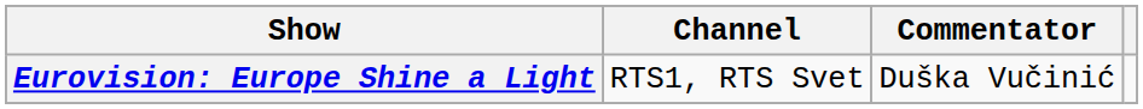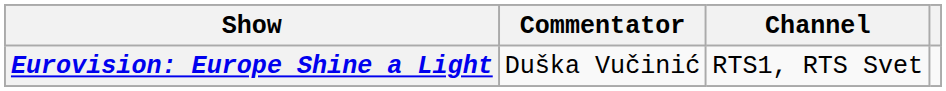 <table class="wikitable plainrowheaders">
 <tr>
 <th>Show</th>
+<th>Commentator</th>
 <th>Channel</th>
-<th>Commentator</th>
 <th class="unsortable"></th>
 </tr>
 <tr>
 <th scope="row"><em><a href='#'>Eurovision: Europe Shine a Light</a></em></th>
+<td>Duška Vučinić</td>
 <td>RTS1, RTS Svet</td>
-<td>Duška Vučinić</td>
 <td></td>
 </tr>
 </table>
